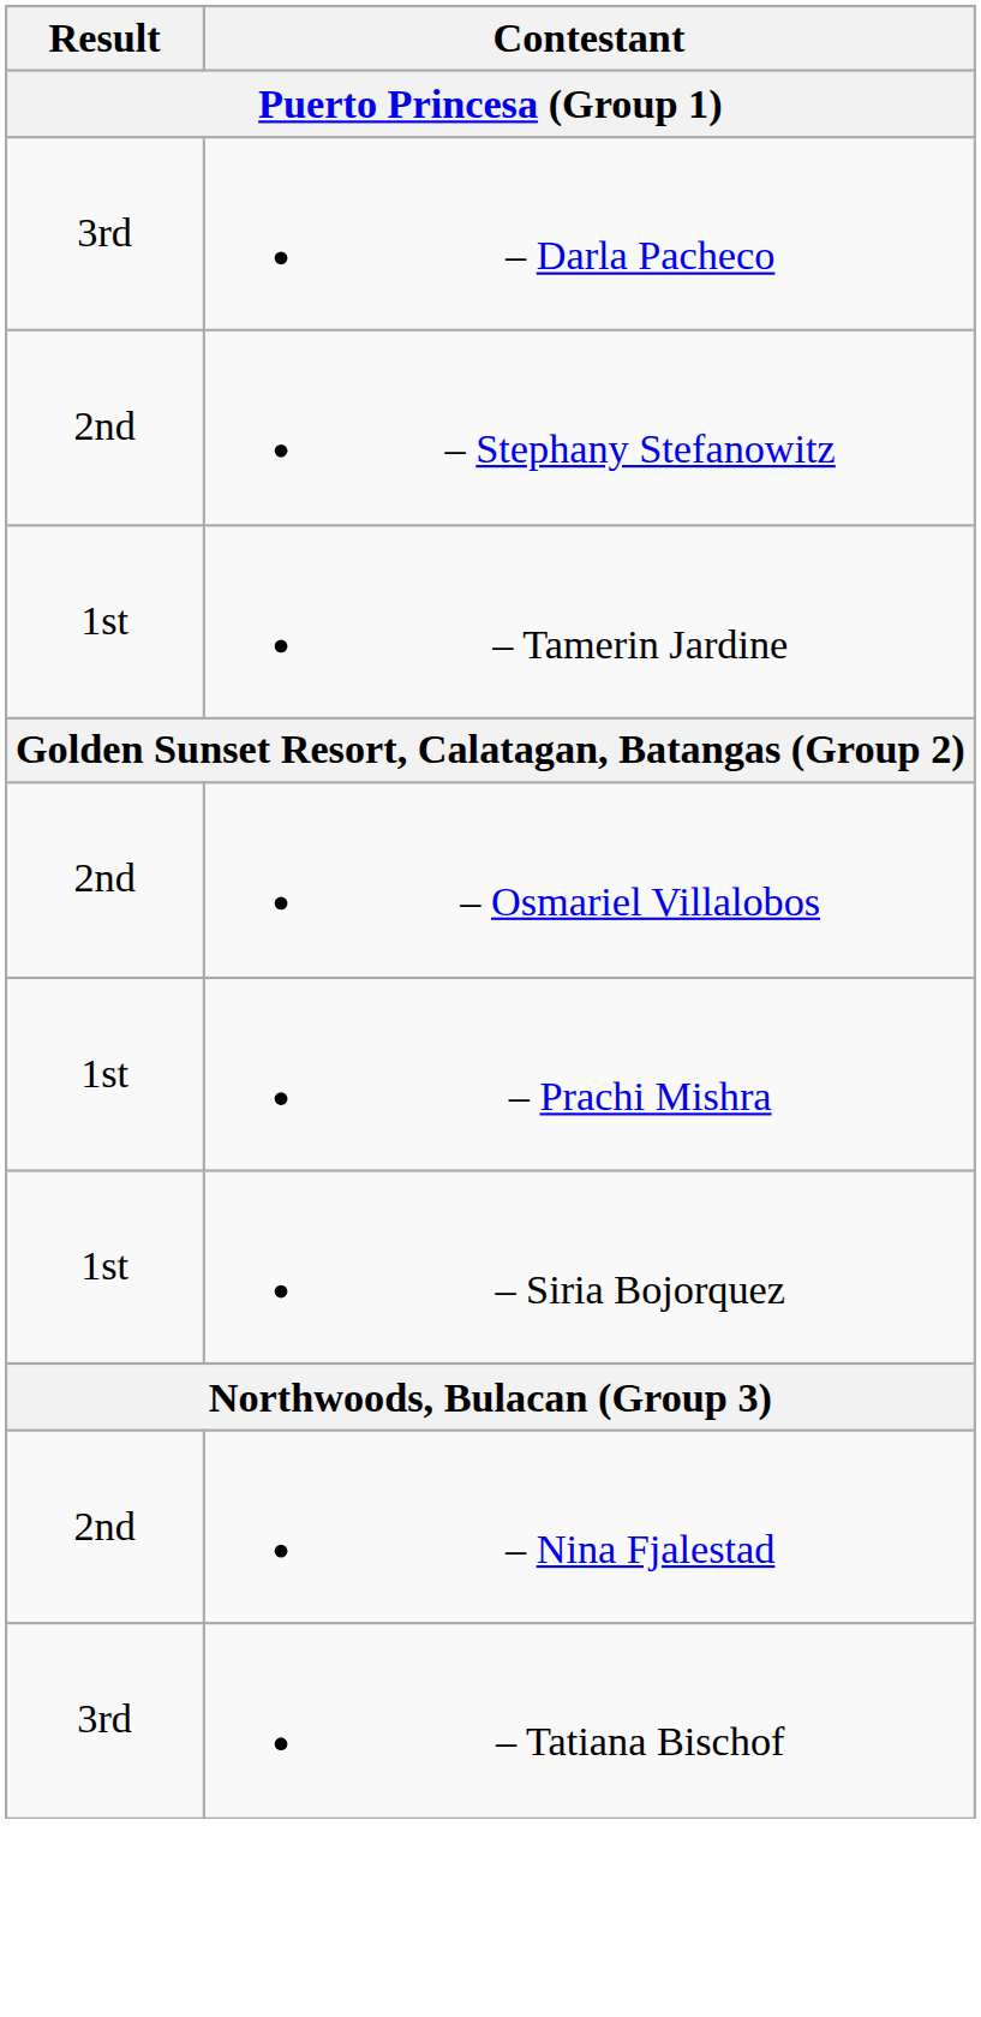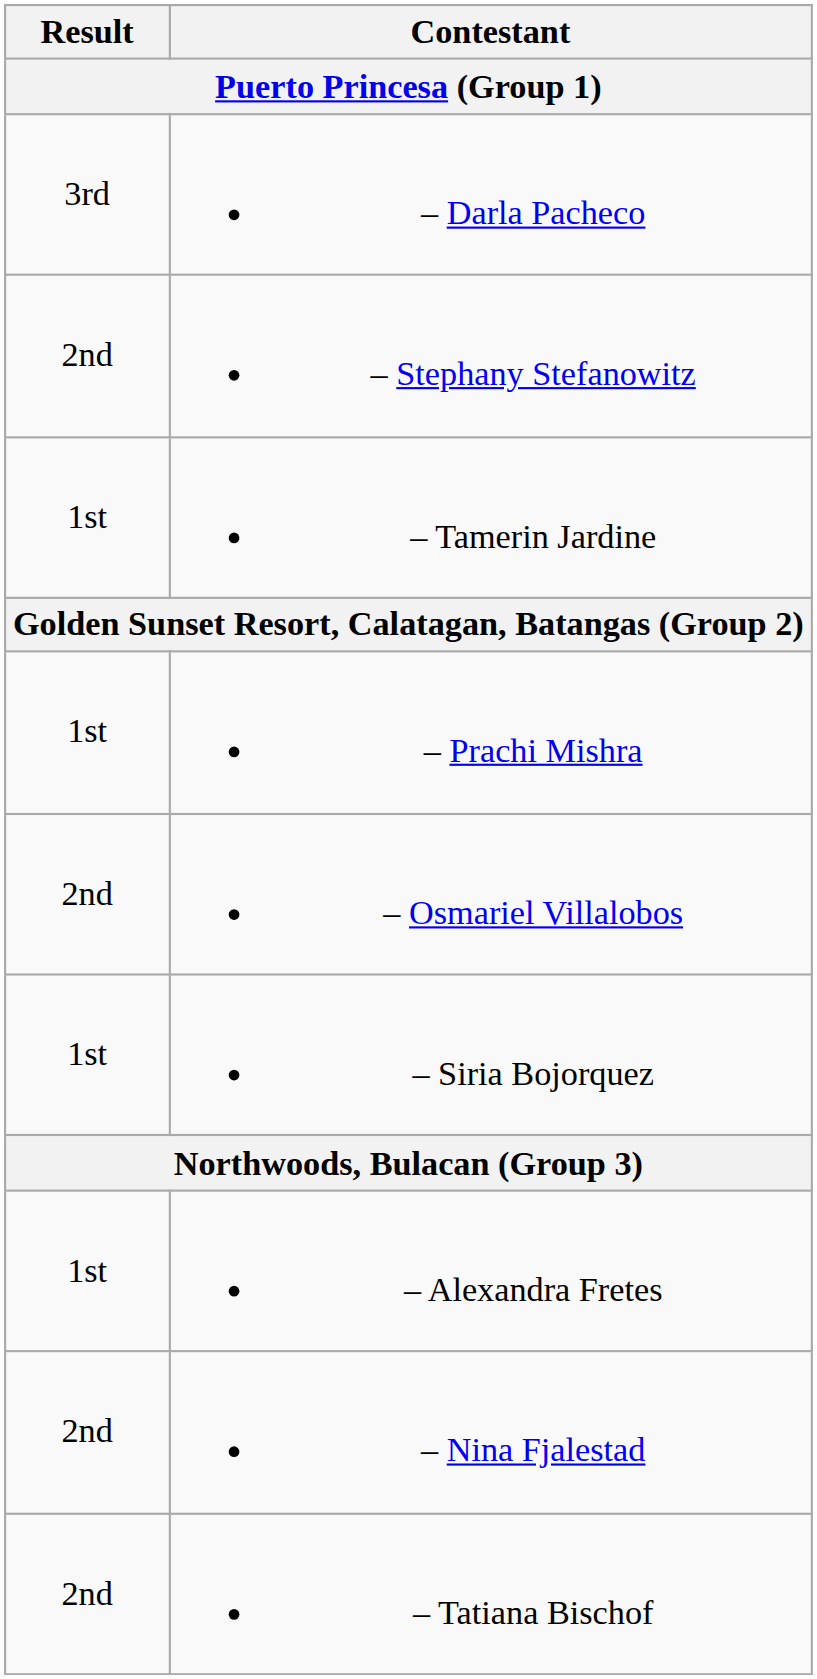 <table class="wikitable" style="text-align:center;">
 <tr>
 <th>Result</th>
 <th>Contestant</th>
 </tr>
 <tr>
 <th colspan=2><a href='#'>Puerto Princesa</a> (Group 1)</th>
 </tr>
 <tr>
 <td>3rd</td>
 <td><br><ul><li> – <a href='#'>Darla Pacheco</a></li></ul></td>
 </tr>
 <tr>
 <td>2nd</td>
 <td><br><ul><li> – <a href='#'>Stephany Stefanowitz</a></li></ul></td>
 </tr>
 <tr>
 <td>1st</td>
 <td><br><ul><li> – Tamerin Jardine</li></ul></td>
 </tr>
 <tr>
 <th colspan=2>Golden Sunset Resort, Calatagan, Batangas (Group 2)</th>
 </tr>
 <tr>
+<td>1st</td>
+<td><br><ul><li> – <a href='#'>Prachi Mishra</a></li></ul></td>
+</tr>
+<tr>
 <td>2nd</td>
 <td><br><ul><li> – <a href='#'>Osmariel Villalobos</a></li></ul></td>
-</tr>
-<tr>
-<td>1st</td>
-<td><br><ul><li> – <a href='#'>Prachi Mishra</a></li></ul></td>
 </tr>
 <tr>
 <td>1st</td>
 <td><br><ul><li> – Siria Bojorquez</li></ul></td>
 </tr>
 <tr>
 <th colspan=2>Northwoods, Bulacan (Group 3)</th>
 </tr>
 <tr>
+<td>1st</td>
+<td><br><ul><li> – Alexandra Fretes</li></ul></td>
+</tr>
+<tr>
 <td>2nd</td>
 <td><br><ul><li> – <a href='#'>Nina Fjalestad</a></li></ul></td>
 </tr>
 <tr>
-<td>3rd</td>
+<td>2nd</td>
 <td><br><ul><li> – Tatiana Bischof</li></ul></td>
 </tr>
 </table>
